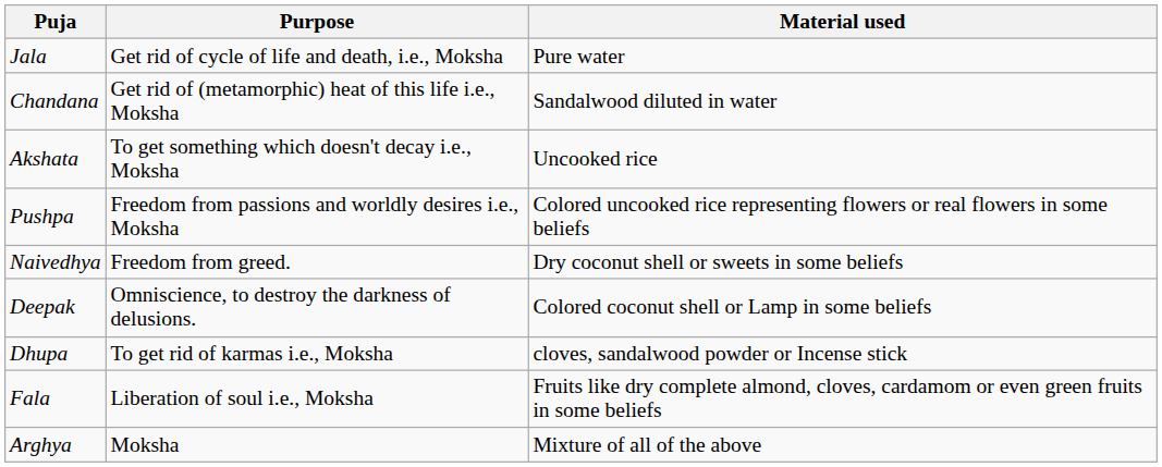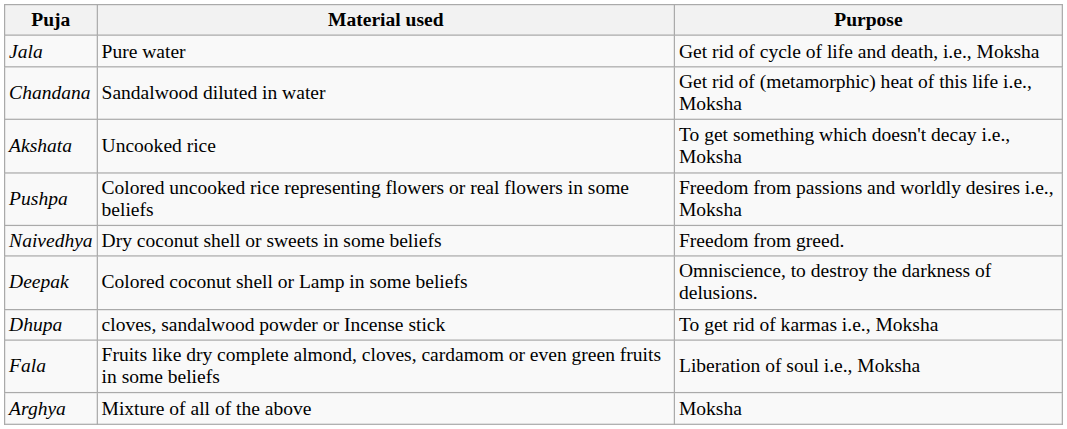 <table class="wikitable">
 <tr>
 <th>Puja</th>
+<th>Material used</th>
 <th>Purpose</th>
-<th>Material used</th>
 </tr>
 <tr>
 <td><em>Jala</em></td>
+<td>Pure water</td>
 <td>Get rid of cycle of life and death, i.e., Moksha</td>
-<td>Pure water</td>
 </tr>
 <tr>
 <td><em>Chandana</em></td>
+<td>Sandalwood diluted in water</td>
 <td>Get rid of (metamorphic) heat of this life i.e., Moksha</td>
-<td>Sandalwood diluted in water</td>
 </tr>
 <tr>
 <td><em>Akshata</em></td>
+<td>Uncooked rice</td>
 <td>To get something which doesn't decay i.e., Moksha</td>
-<td>Uncooked rice</td>
 </tr>
 <tr>
 <td><em>Pushpa</em></td>
+<td>Colored uncooked rice representing flowers or real flowers in some beliefs</td>
 <td>Freedom from passions and worldly desires i.e., Moksha</td>
-<td>Colored uncooked rice representing flowers or real flowers in some beliefs</td>
 </tr>
 <tr>
 <td><em>Naivedhya</em></td>
+<td>Dry coconut shell or sweets in some beliefs</td>
 <td>Freedom from greed.</td>
-<td>Dry coconut shell or sweets in some beliefs</td>
 </tr>
 <tr>
 <td><em>Deepak</em></td>
+<td>Colored coconut shell or Lamp in some beliefs</td>
 <td>Omniscience, to destroy the darkness of delusions.</td>
-<td>Colored coconut shell or Lamp in some beliefs</td>
 </tr>
 <tr>
 <td><em>Dhupa</em></td>
+<td>cloves, sandalwood powder or Incense stick</td>
 <td>To get rid of karmas i.e., Moksha</td>
-<td>cloves, sandalwood powder or Incense stick</td>
 </tr>
 <tr>
 <td><em>Fala</em></td>
+<td>Fruits like dry complete almond, cloves, cardamom or even green fruits in some beliefs</td>
 <td>Liberation of soul i.e., Moksha</td>
-<td>Fruits like dry complete almond, cloves, cardamom or even green fruits in some beliefs</td>
 </tr>
 <tr>
 <td><em>Arghya</em></td>
+<td>Mixture of all of the above</td>
 <td>Moksha</td>
-<td>Mixture of all of the above</td>
 </tr>
 </table>
